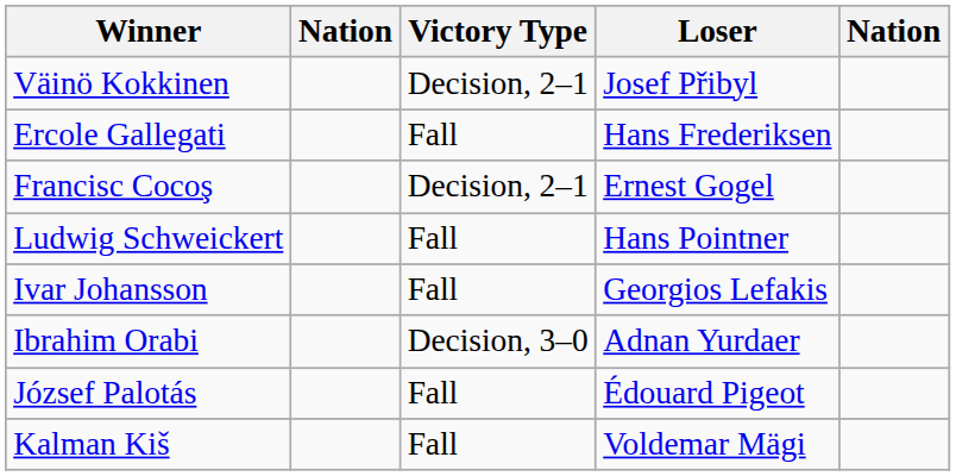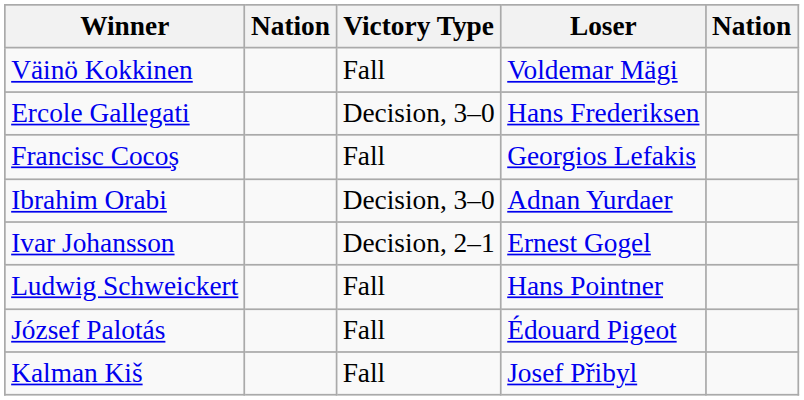 <table class="wikitable sortable" style="text-align:left;">
 <tr>
 <th>Winner</th>
 <th>Nation</th>
 <th>Victory Type</th>
 <th>Loser</th>
 <th>Nation</th>
 </tr>
 <tr>
 <td><a href='#'>Väinö Kokkinen</a></td>
 <td></td>
-<td>Decision, 2–1</td>
-<td><a href='#'>Josef Přibyl</a></td>
+<td>Fall</td>
+<td><a href='#'>Voldemar Mägi</a></td>
 <td></td>
 </tr>
 <tr>
 <td><a href='#'>Ercole Gallegati</a></td>
 <td></td>
-<td>Fall</td>
+<td>Decision, 3–0</td>
 <td><a href='#'>Hans Frederiksen</a></td>
 <td></td>
 </tr>
 <tr>
 <td><a href='#'>Francisc Cocoş</a></td>
+<td></td>
+<td>Fall</td>
+<td><a href='#'>Georgios Lefakis</a></td>
+<td></td>
+</tr>
+<tr>
+<td><a href='#'>Ibrahim Orabi</a></td>
+<td></td>
+<td>Decision, 3–0</td>
+<td><a href='#'>Adnan Yurdaer</a></td>
+<td></td>
+</tr>
+<tr>
+<td><a href='#'>Ivar Johansson</a></td>
 <td></td>
 <td>Decision, 2–1</td>
 <td><a href='#'>Ernest Gogel</a></td>
 <td></td>
 </tr>
 <tr>
 <td><a href='#'>Ludwig Schweickert</a></td>
 <td></td>
 <td>Fall</td>
 <td><a href='#'>Hans Pointner</a></td>
 <td></td>
 </tr>
 <tr>
-<td><a href='#'>Ivar Johansson</a></td>
-<td></td>
-<td>Fall</td>
-<td><a href='#'>Georgios Lefakis</a></td>
-<td></td>
-</tr>
-<tr>
-<td><a href='#'>Ibrahim Orabi</a></td>
-<td></td>
-<td>Decision, 3–0</td>
-<td><a href='#'>Adnan Yurdaer</a></td>
-<td></td>
-</tr>
-<tr>
 <td><a href='#'>József Palotás</a></td>
 <td></td>
 <td>Fall</td>
 <td><a href='#'>Édouard Pigeot</a></td>
 <td></td>
 </tr>
 <tr>
 <td><a href='#'>Kalman Kiš</a></td>
 <td></td>
 <td>Fall</td>
-<td><a href='#'>Voldemar Mägi</a></td>
+<td><a href='#'>Josef Přibyl</a></td>
 <td></td>
 </tr>
 </table>
